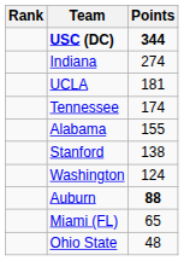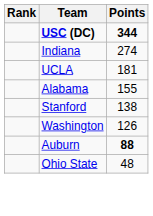 <table class="wikitable sortable" style="text-align:center">
 <tr>
 <th>Rank</th>
 <th>Team</th>
 <th>Points</th>
 </tr>
 <tr>
 <td></td>
 <td align=left><strong><a href='#'>USC</a></strong> <strong>(DC)</strong></td>
 <td><strong>344</strong></td>
 </tr>
 <tr>
 <td></td>
 <td align=left><a href='#'>Indiana</a></td>
 <td>274</td>
 </tr>
 <tr>
 <td></td>
 <td align=left><a href='#'>UCLA</a></td>
 <td>181</td>
 </tr>
 <tr>
 <td></td>
-<td align=left><a href='#'>Tennessee</a></td>
-<td>174</td>
-</tr>
-<tr>
-<td></td>
 <td align=left><a href='#'>Alabama</a></td>
 <td>155</td>
 </tr>
 <tr>
 <td></td>
 <td align=left><a href='#'>Stanford</a></td>
 <td>138</td>
 </tr>
 <tr>
 <td></td>
 <td align=left><a href='#'>Washington</a></td>
-<td>124</td>
+<td>126</td>
 </tr>
 <tr>
 <td></td>
 <td align=left><a href='#'>Auburn</a></td>
 <td><strong>88</strong></td>
 </tr>
 <tr>
 <td></td>
-<td align=left><a href='#'>Miami (FL)</a></td>
-<td>65</td>
-</tr>
-<tr>
-<td></td>
 <td align=left><a href='#'>Ohio State</a></td>
 <td>48</td>
 </tr>
 </table>
